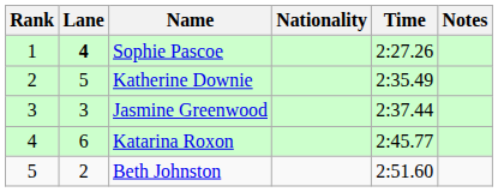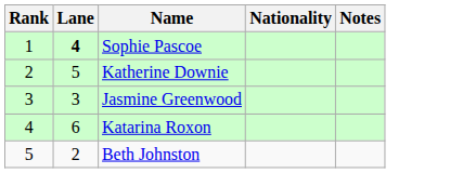 <table class="wikitable sortable" style="text-align:center">
 <tr>
 <th>Rank</th>
 <th>Lane</th>
 <th>Name</th>
 <th>Nationality</th>
-<th>Time</th>
 <th>Notes</th>
 </tr>
 <tr bgcolor=ccffcc>
 <td>1</td>
 <td><strong>4</strong></td>
 <td align=left><a href='#'>Sophie Pascoe</a></td>
 <td align=left></td>
-<td>2:27.26</td>
 <td></td>
 </tr>
 <tr bgcolor=ccffcc>
 <td>2</td>
 <td>5</td>
 <td align=left><a href='#'>Katherine Downie</a></td>
 <td align=left></td>
-<td>2:35.49</td>
 <td></td>
 </tr>
 <tr bgcolor=ccffcc>
 <td>3</td>
 <td>3</td>
 <td align=left><a href='#'>Jasmine Greenwood</a></td>
 <td align=left></td>
-<td>2:37.44</td>
 <td></td>
 </tr>
 <tr bgcolor=ccffcc>
 <td>4</td>
 <td>6</td>
 <td align=left><a href='#'>Katarina Roxon</a></td>
 <td align=left></td>
-<td>2:45.77</td>
 <td></td>
 </tr>
 <tr>
 <td>5</td>
 <td>2</td>
 <td align=left><a href='#'>Beth Johnston</a></td>
 <td align=left></td>
-<td>2:51.60</td>
 <td></td>
 </tr>
 </table>
